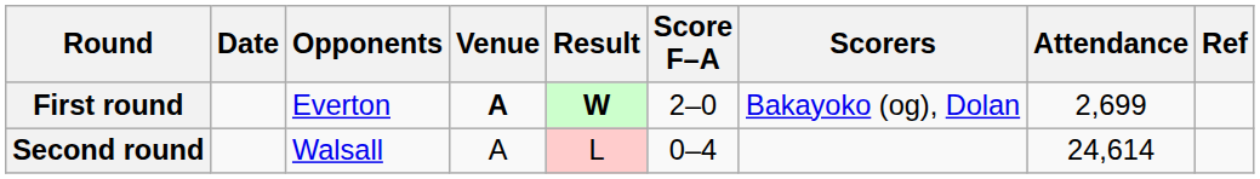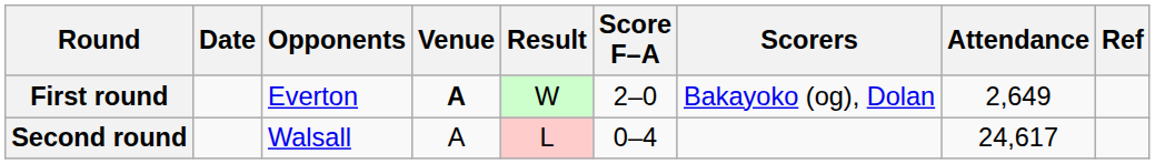 <table class="wikitable plainrowheaders sortable" style="text-align:center">
 <tr>
 <th scope="col">Round</th>
 <th scope="col">Date</th>
 <th scope="col">Opponents</th>
 <th scope="col">Venue</th>
 <th scope="col">Result</th>
 <th scope="col">Score<br>F–A</th>
 <th scope="col" class="unsortable">Scorers</th>
 <th scope="col">Attendance</th>
 <th scope="col" class="unsortable">Ref</th>
 </tr>
 <tr>
 <th scope="row">First round</th>
 <td align="left"></td>
 <td align="left"><a href='#'>Everton</a></td>
 <td><strong>A</strong></td>
-<td style="background-color:#CCFFCC"><strong>W</strong></td>
+<td style="background-color:#CCFFCC">W</td>
 <td>2–0</td>
 <td align="left"><a href='#'>Bakayoko</a> (og), <a href='#'>Dolan</a></td>
-<td>2,699</td>
+<td>2,649</td>
 <td></td>
 </tr>
 <tr>
 <th scope="row">Second round</th>
 <td align="left"></td>
 <td align="left"><a href='#'>Walsall</a></td>
 <td>A</td>
 <td style="background-color:#FFCCCC">L</td>
 <td>0–4</td>
 <td align="left"></td>
-<td>24,614</td>
+<td>24,617</td>
 <td></td>
 </tr>
 </table>
